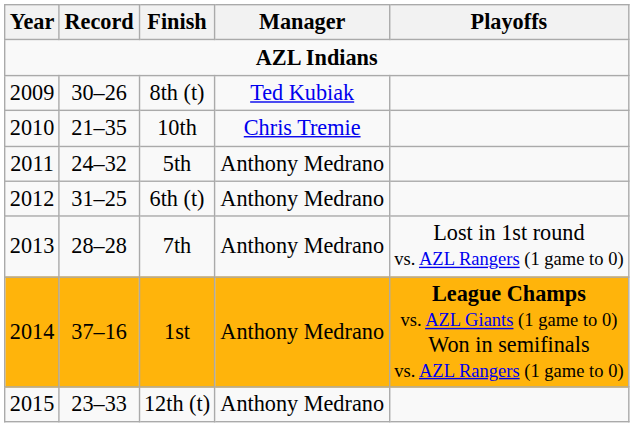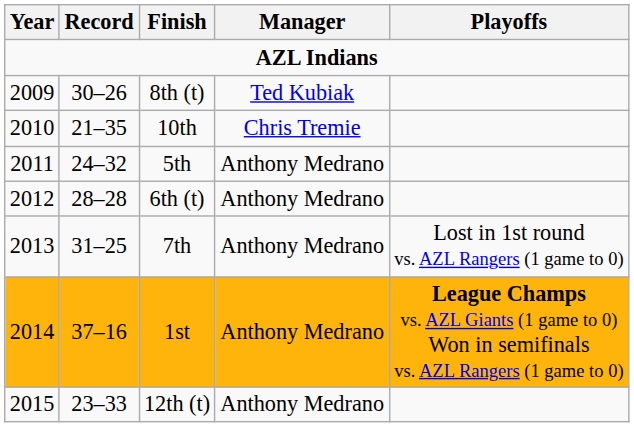 <table class="wikitable">
 <tr>
 <th>Year</th>
 <th>Record</th>
 <th>Finish</th>
 <th>Manager</th>
 <th>Playoffs</th>
 </tr>
 <tr align=center>
 <td align=center colspan=5><strong>AZL Indians</strong></td>
 </tr>
 <tr align=center>
 <td>2009</td>
 <td>30–26</td>
 <td>8th (t)</td>
 <td><a href='#'>Ted Kubiak</a></td>
 <td></td>
 </tr>
 <tr align=center>
 <td>2010</td>
 <td>21–35</td>
 <td>10th</td>
 <td><a href='#'>Chris Tremie</a></td>
 <td></td>
 </tr>
 <tr align=center>
 <td>2011</td>
 <td>24–32</td>
 <td>5th</td>
 <td>Anthony Medrano</td>
 <td></td>
 </tr>
 <tr align=center>
 <td>2012</td>
-<td>31–25</td>
+<td>28–28</td>
 <td>6th (t)</td>
 <td>Anthony Medrano</td>
 <td></td>
 </tr>
 <tr align=center>
 <td>2013</td>
-<td>28–28</td>
+<td>31–25</td>
 <td>7th</td>
 <td>Anthony Medrano</td>
 <td>Lost in 1st round<br><small>vs. <a href='#'>AZL Rangers</a> (1 game to 0)</small></td>
 </tr>
 <tr align=center bgcolor="#FFB40B">
 <td>2014</td>
 <td>37–16</td>
 <td>1st</td>
 <td>Anthony Medrano</td>
 <td><strong>League Champs</strong><br><small>vs. <a href='#'>AZL Giants</a> (1 game to 0)</small><br>Won in semifinals<br><small>vs. <a href='#'>AZL Rangers</a> (1 game to 0)</small></td>
 </tr>
 <tr align=center>
 <td>2015</td>
 <td>23–33</td>
 <td>12th (t)</td>
 <td>Anthony Medrano</td>
 <td></td>
 </tr>
 </table>
